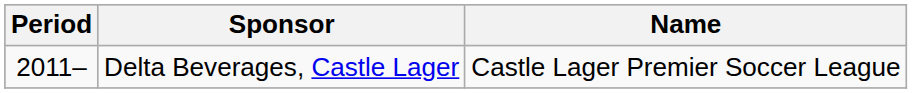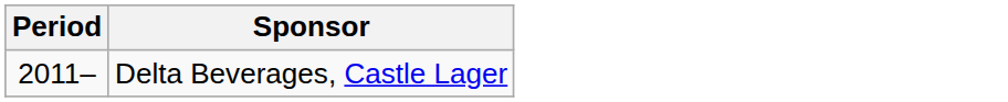 <table class="wikitable" style="text-align:center;margin-left:1em;float:center">
 <tr>
 <th>Period</th>
 <th>Sponsor</th>
-<th>Name</th>
 </tr>
 <tr>
 <td>2011–</td>
 <td>Delta Beverages, <a href='#'>Castle Lager</a></td>
-<td>Castle Lager Premier Soccer League</td>
 </tr>
 </table>
